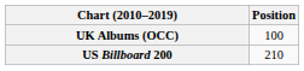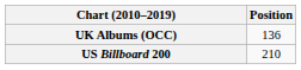 <table class="wikitable sortable plainrowheaders" style="text-align:center">
 <tr>
 <th scope="col" style="width:19em">Chart (2010–2019)</th>
 <th scope="col">Position</th>
 </tr>
 <tr>
 <th scope="row">UK Albums (OCC)</th>
-<td>100</td>
+<td>136</td>
 </tr>
 <tr>
 <th scope="row">US <em>Billboard</em> 200</th>
 <td>210</td>
 </tr>
 </table>
